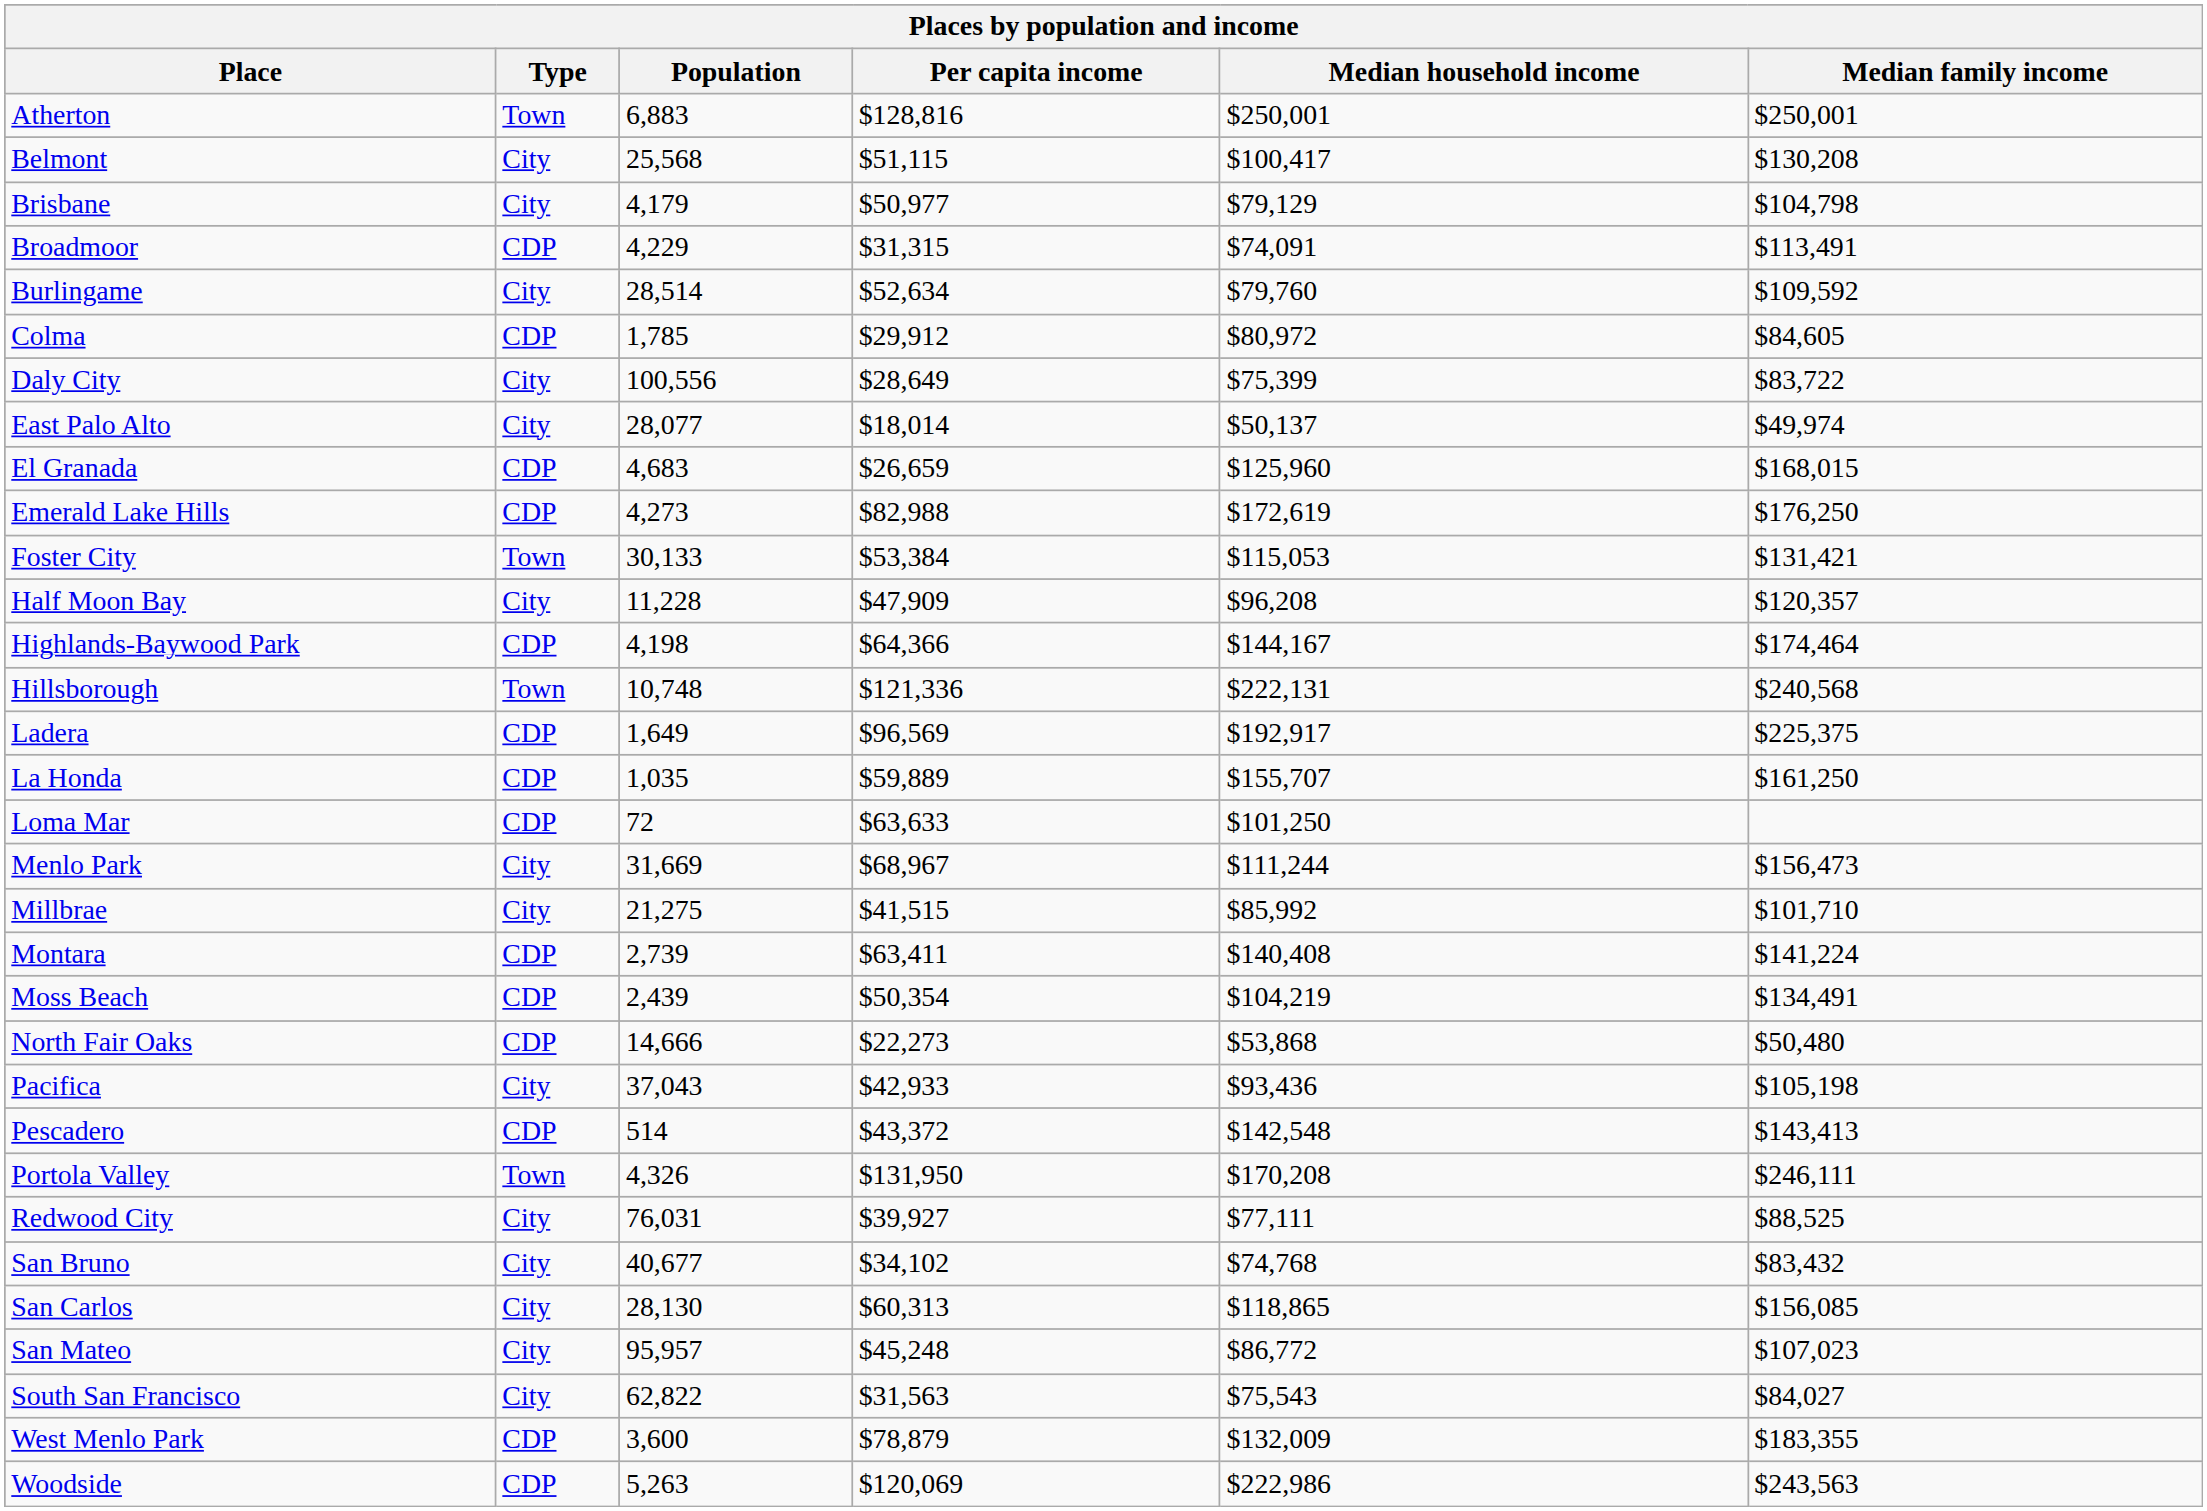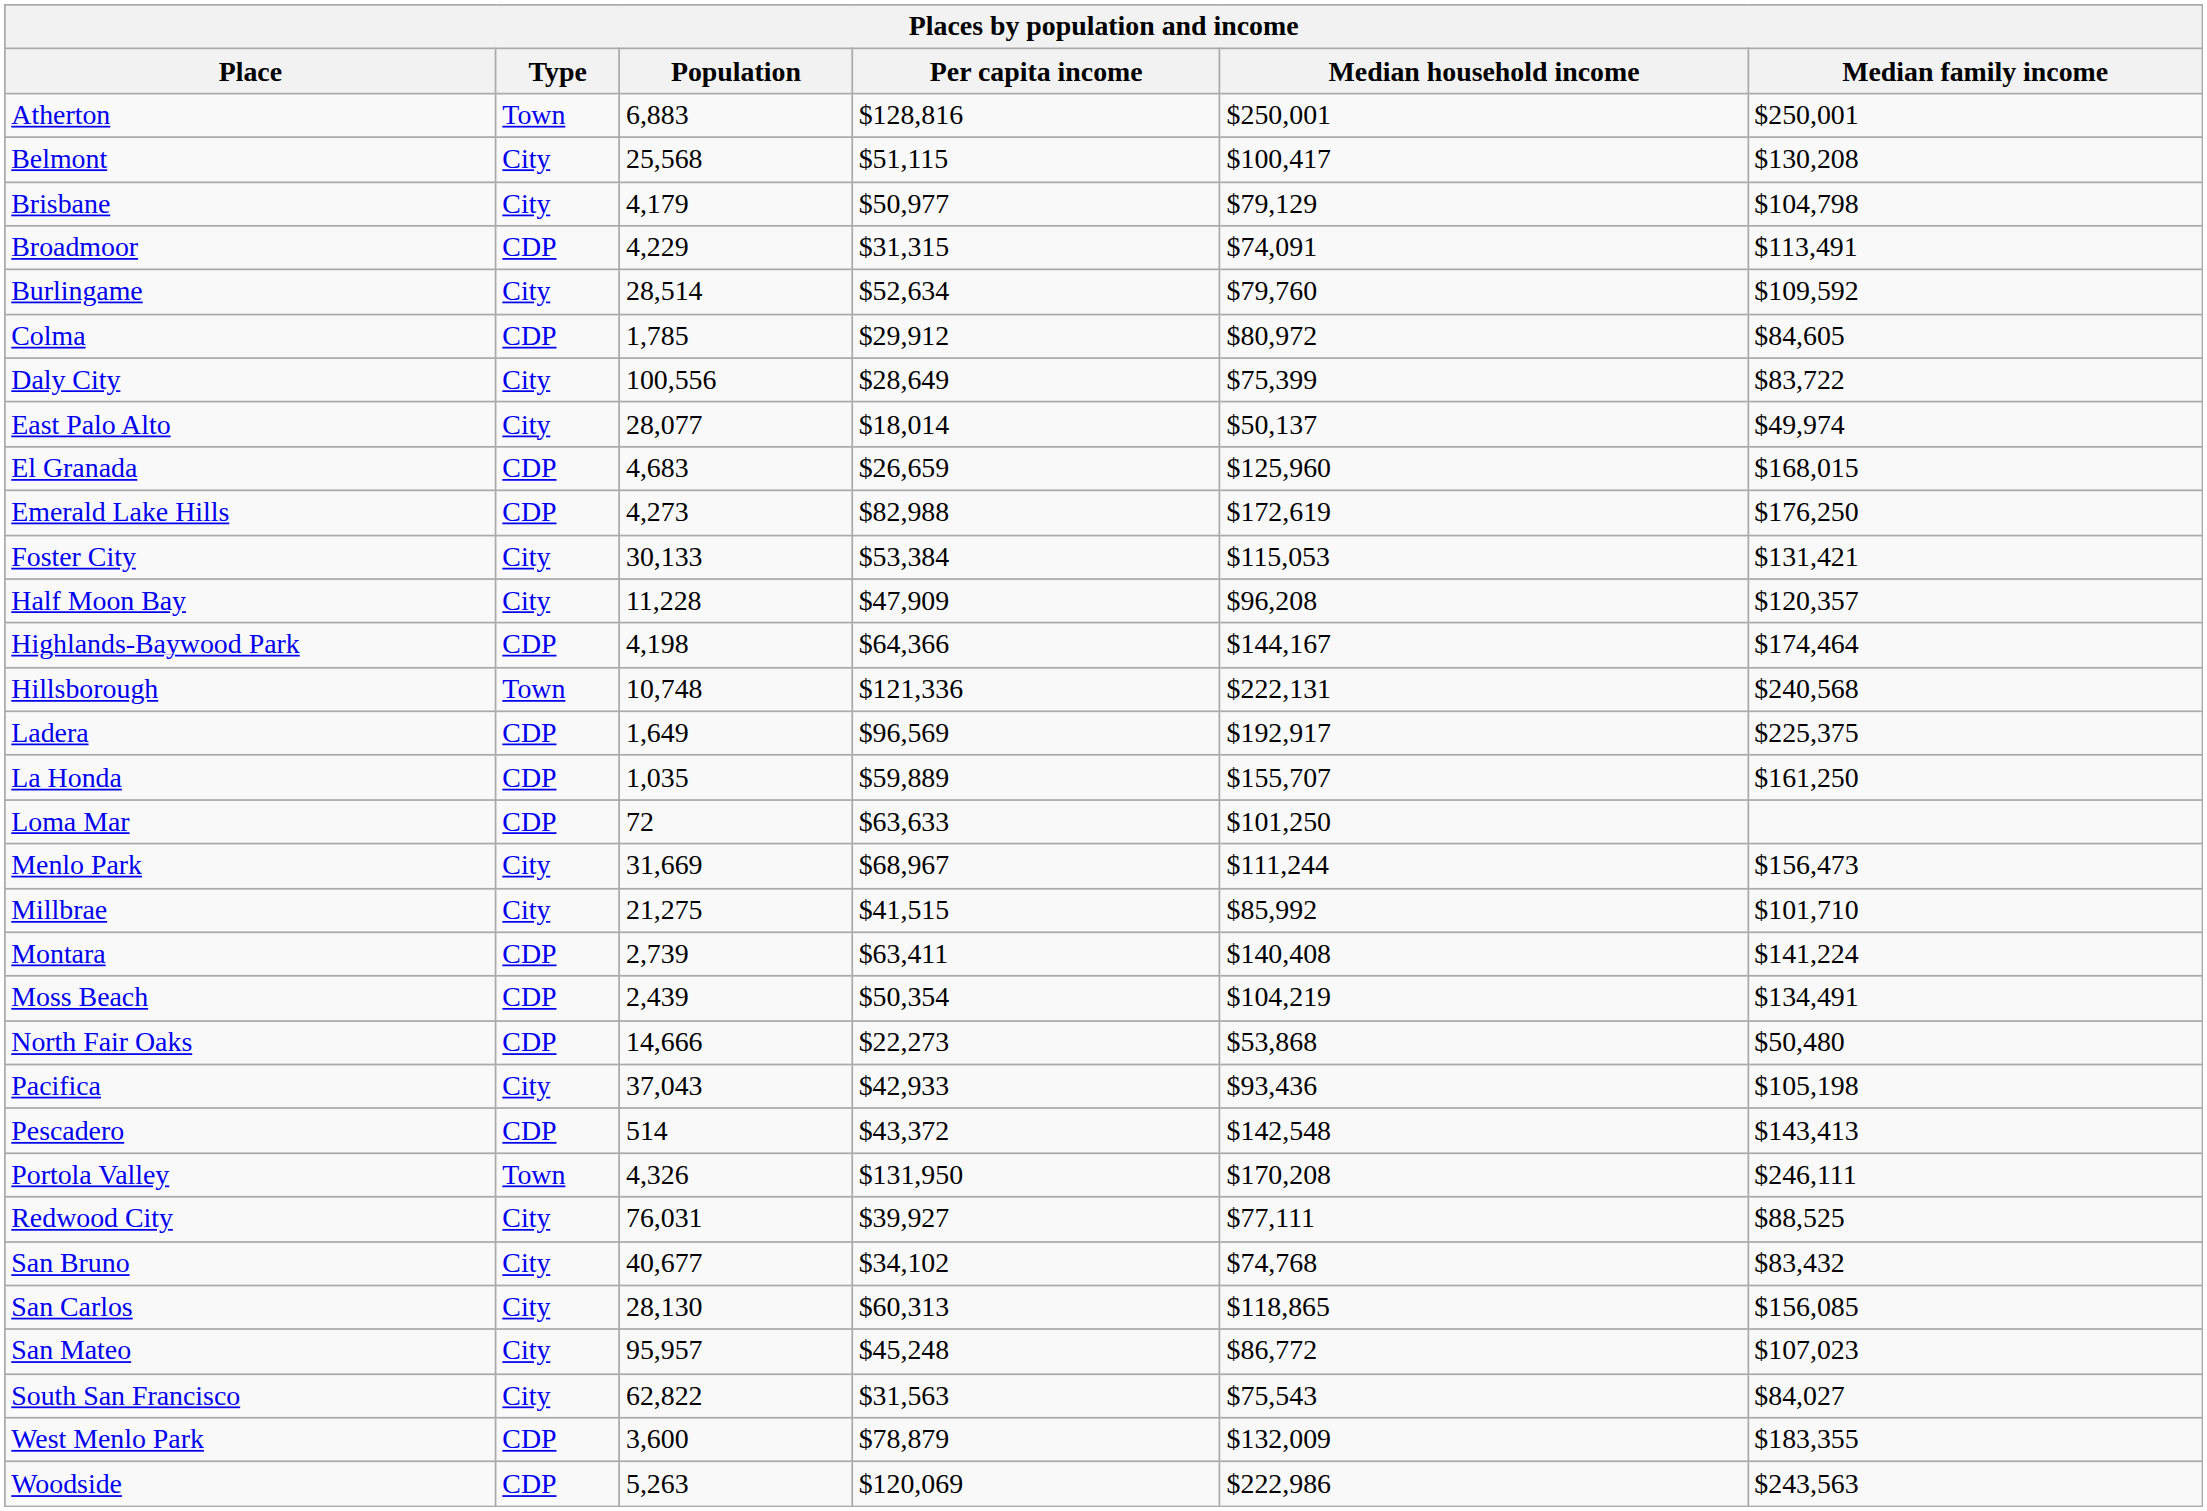 <table class="wikitable collapsible collapsed sortable" style="width: 100%;">
 <tr>
 <th colspan=6>Places by population and income</th>
 </tr>
 <tr>
 <th>Place</th>
 <th>Type</th>
 <th>Population</th>
 <th data-sort-type="currency">Per capita income</th>
 <th data-sort-type="currency">Median household income</th>
 <th data-sort-type="currency">Median family income</th>
 </tr>
 <tr>
 <td><a href='#'>Atherton</a></td>
 <td><a href='#'>Town</a></td>
 <td>6,883</td>
 <td>$128,816</td>
 <td>$250,001</td>
 <td>$250,001</td>
 </tr>
 <tr>
 <td><a href='#'>Belmont</a></td>
 <td><a href='#'>City</a></td>
 <td>25,568</td>
 <td>$51,115</td>
 <td>$100,417</td>
 <td>$130,208</td>
 </tr>
 <tr>
 <td><a href='#'>Brisbane</a></td>
 <td><a href='#'>City</a></td>
 <td>4,179</td>
 <td>$50,977</td>
 <td>$79,129</td>
 <td>$104,798</td>
 </tr>
 <tr>
 <td><a href='#'>Broadmoor</a></td>
 <td><a href='#'>CDP</a></td>
 <td>4,229</td>
 <td>$31,315</td>
 <td>$74,091</td>
 <td>$113,491</td>
 </tr>
 <tr>
 <td><a href='#'>Burlingame</a></td>
 <td><a href='#'>City</a></td>
 <td>28,514</td>
 <td>$52,634</td>
 <td>$79,760</td>
 <td>$109,592</td>
 </tr>
 <tr>
 <td><a href='#'>Colma</a></td>
 <td><a href='#'>CDP</a></td>
 <td>1,785</td>
 <td>$29,912</td>
 <td>$80,972</td>
 <td>$84,605</td>
 </tr>
 <tr>
 <td><a href='#'>Daly City</a></td>
 <td><a href='#'>City</a></td>
 <td>100,556</td>
 <td>$28,649</td>
 <td>$75,399</td>
 <td>$83,722</td>
 </tr>
 <tr>
 <td><a href='#'>East Palo Alto</a></td>
 <td><a href='#'>City</a></td>
 <td>28,077</td>
 <td>$18,014</td>
 <td>$50,137</td>
 <td>$49,974</td>
 </tr>
 <tr>
 <td><a href='#'>El Granada</a></td>
 <td><a href='#'>CDP</a></td>
 <td>4,683</td>
 <td>$26,659</td>
 <td>$125,960</td>
 <td>$168,015</td>
 </tr>
 <tr>
 <td><a href='#'>Emerald Lake Hills</a></td>
 <td><a href='#'>CDP</a></td>
 <td>4,273</td>
 <td>$82,988</td>
 <td>$172,619</td>
 <td>$176,250</td>
 </tr>
 <tr>
 <td><a href='#'>Foster City</a></td>
-<td><a href='#'>Town</a></td>
+<td><a href='#'>City</a></td>
 <td>30,133</td>
 <td>$53,384</td>
 <td>$115,053</td>
 <td>$131,421</td>
 </tr>
 <tr>
 <td><a href='#'>Half Moon Bay</a></td>
 <td><a href='#'>City</a></td>
 <td>11,228</td>
 <td>$47,909</td>
 <td>$96,208</td>
 <td>$120,357</td>
 </tr>
 <tr>
 <td><a href='#'>Highlands-Baywood Park</a></td>
 <td><a href='#'>CDP</a></td>
 <td>4,198</td>
 <td>$64,366</td>
 <td>$144,167</td>
 <td>$174,464</td>
 </tr>
 <tr>
 <td><a href='#'>Hillsborough</a></td>
 <td><a href='#'>Town</a></td>
 <td>10,748</td>
 <td>$121,336</td>
 <td>$222,131</td>
 <td>$240,568</td>
 </tr>
 <tr>
 <td><a href='#'>Ladera</a></td>
 <td><a href='#'>CDP</a></td>
 <td>1,649</td>
 <td>$96,569</td>
 <td>$192,917</td>
 <td>$225,375</td>
 </tr>
 <tr>
 <td><a href='#'>La Honda</a></td>
 <td><a href='#'>CDP</a></td>
 <td>1,035</td>
 <td>$59,889</td>
 <td>$155,707</td>
 <td>$161,250</td>
 </tr>
 <tr>
 <td><a href='#'>Loma Mar</a></td>
 <td><a href='#'>CDP</a></td>
 <td>72</td>
 <td>$63,633</td>
 <td>$101,250</td>
 <td></td>
 </tr>
 <tr>
 <td><a href='#'>Menlo Park</a></td>
 <td><a href='#'>City</a></td>
 <td>31,669</td>
 <td>$68,967</td>
 <td>$111,244</td>
 <td>$156,473</td>
 </tr>
 <tr>
 <td><a href='#'>Millbrae</a></td>
 <td><a href='#'>City</a></td>
 <td>21,275</td>
 <td>$41,515</td>
 <td>$85,992</td>
 <td>$101,710</td>
 </tr>
 <tr>
 <td><a href='#'>Montara</a></td>
 <td><a href='#'>CDP</a></td>
 <td>2,739</td>
 <td>$63,411</td>
 <td>$140,408</td>
 <td>$141,224</td>
 </tr>
 <tr>
 <td><a href='#'>Moss Beach</a></td>
 <td><a href='#'>CDP</a></td>
 <td>2,439</td>
 <td>$50,354</td>
 <td>$104,219</td>
 <td>$134,491</td>
 </tr>
 <tr>
 <td><a href='#'>North Fair Oaks</a></td>
 <td><a href='#'>CDP</a></td>
 <td>14,666</td>
 <td>$22,273</td>
 <td>$53,868</td>
 <td>$50,480</td>
 </tr>
 <tr>
 <td><a href='#'>Pacifica</a></td>
 <td><a href='#'>City</a></td>
 <td>37,043</td>
 <td>$42,933</td>
 <td>$93,436</td>
 <td>$105,198</td>
 </tr>
 <tr>
 <td><a href='#'>Pescadero</a></td>
 <td><a href='#'>CDP</a></td>
 <td>514</td>
 <td>$43,372</td>
 <td>$142,548</td>
 <td>$143,413</td>
 </tr>
 <tr>
 <td><a href='#'>Portola Valley</a></td>
 <td><a href='#'>Town</a></td>
 <td>4,326</td>
 <td>$131,950</td>
 <td>$170,208</td>
 <td>$246,111</td>
 </tr>
 <tr>
 <td><a href='#'>Redwood City</a></td>
 <td><a href='#'>City</a></td>
 <td>76,031</td>
 <td>$39,927</td>
 <td>$77,111</td>
 <td>$88,525</td>
 </tr>
 <tr>
 <td><a href='#'>San Bruno</a></td>
 <td><a href='#'>City</a></td>
 <td>40,677</td>
 <td>$34,102</td>
 <td>$74,768</td>
 <td>$83,432</td>
 </tr>
 <tr>
 <td><a href='#'>San Carlos</a></td>
 <td><a href='#'>City</a></td>
 <td>28,130</td>
 <td>$60,313</td>
 <td>$118,865</td>
 <td>$156,085</td>
 </tr>
 <tr>
 <td><a href='#'>San Mateo</a></td>
 <td><a href='#'>City</a></td>
 <td>95,957</td>
 <td>$45,248</td>
 <td>$86,772</td>
 <td>$107,023</td>
 </tr>
 <tr>
 <td><a href='#'>South San Francisco</a></td>
 <td><a href='#'>City</a></td>
 <td>62,822</td>
 <td>$31,563</td>
 <td>$75,543</td>
 <td>$84,027</td>
 </tr>
 <tr>
 <td><a href='#'>West Menlo Park</a></td>
 <td><a href='#'>CDP</a></td>
 <td>3,600</td>
 <td>$78,879</td>
 <td>$132,009</td>
 <td>$183,355</td>
 </tr>
 <tr>
 <td><a href='#'>Woodside</a></td>
 <td><a href='#'>CDP</a></td>
 <td>5,263</td>
 <td>$120,069</td>
 <td>$222,986</td>
 <td>$243,563</td>
 </tr>
 </table>
